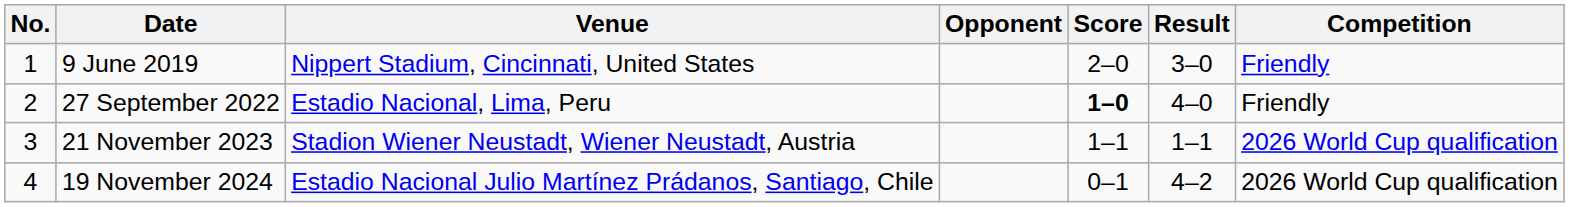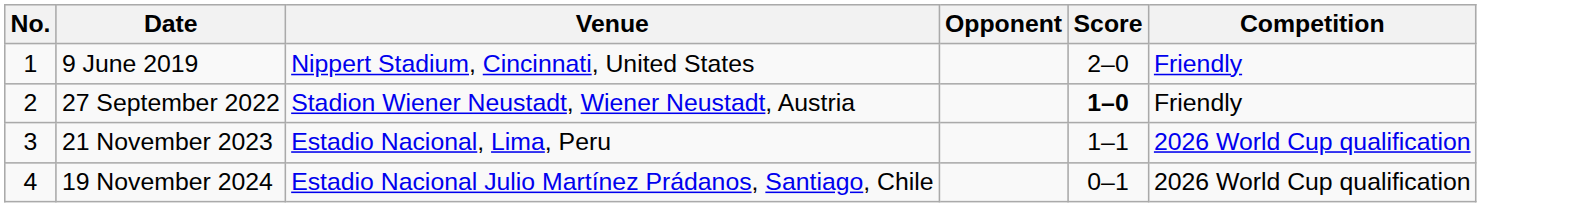 <table class="wikitable sortable">
 <tr>
 <th scope="col">No.</th>
 <th scope="col">Date</th>
 <th scope="col">Venue</th>
 <th scope="col">Opponent</th>
 <th scope="col">Score</th>
-<th scope="col">Result</th>
 <th scope="col">Competition</th>
 </tr>
 <tr>
 <td style="text-align:center">1</td>
 <td>9 June 2019</td>
 <td><a href='#'>Nippert Stadium</a>, <a href='#'>Cincinnati</a>, United States</td>
 <td></td>
 <td style="text-align:center">2–0</td>
-<td style="text-align:center">3–0</td>
 <td><a href='#'>Friendly</a></td>
 </tr>
 <tr>
 <td style="text-align:center">2</td>
 <td>27 September 2022</td>
-<td><a href='#'>Estadio Nacional</a>, <a href='#'>Lima</a>, Peru</td>
+<td><a href='#'>Stadion Wiener Neustadt</a>, <a href='#'>Wiener Neustadt</a>, Austria</td>
 <td></td>
 <td style="text-align:center"><strong>1–0</strong></td>
-<td style="text-align:center">4–0</td>
 <td>Friendly</td>
 </tr>
 <tr>
 <td style="text-align:center">3</td>
 <td>21 November 2023</td>
-<td><a href='#'>Stadion Wiener Neustadt</a>, <a href='#'>Wiener Neustadt</a>, Austria</td>
+<td><a href='#'>Estadio Nacional</a>, <a href='#'>Lima</a>, Peru</td>
 <td></td>
-<td style="text-align:center">1–1</td>
 <td style="text-align:center">1–1</td>
 <td><a href='#'>2026 World Cup qualification</a></td>
 </tr>
 <tr>
 <td style="text-align:center">4</td>
 <td>19 November 2024</td>
 <td><a href='#'>Estadio Nacional Julio Martínez Prádanos</a>, <a href='#'>Santiago</a>, Chile</td>
 <td></td>
 <td style="text-align:center">0–1</td>
-<td style="text-align:center">4–2</td>
 <td>2026 World Cup qualification</td>
 </tr>
 </table>
